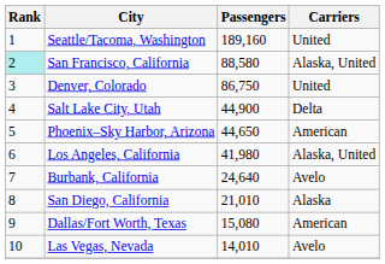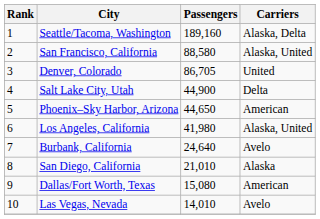 <table class="wikitable sortable" style="font-size: 95%">
 <tr>
 <th>Rank</th>
 <th>City</th>
 <th>Passengers</th>
 <th>Carriers</th>
 </tr>
 <tr>
 <td>1</td>
 <td> <a href='#'>Seattle/Tacoma, Washington</a></td>
 <td>189,160</td>
-<td>United</td>
+<td>Alaska, Delta</td>
 </tr>
 <tr>
-<td style="background: paleturquoise;">2</td>
+<td>2</td>
 <td> <a href='#'>San Francisco, California</a></td>
 <td>88,580</td>
 <td>Alaska, United</td>
 </tr>
 <tr>
 <td>3</td>
 <td> <a href='#'>Denver, Colorado</a></td>
-<td>86,750</td>
+<td>86,705</td>
 <td>United</td>
 </tr>
 <tr>
 <td>4</td>
 <td> <a href='#'>Salt Lake City, Utah</a></td>
 <td>44,900</td>
 <td>Delta</td>
 </tr>
 <tr>
 <td>5</td>
 <td> <a href='#'>Phoenix–Sky Harbor, Arizona</a></td>
 <td>44,650</td>
 <td>American</td>
 </tr>
 <tr>
 <td>6</td>
 <td> <a href='#'>Los Angeles, California</a></td>
 <td>41,980</td>
 <td>Alaska, United</td>
 </tr>
 <tr>
 <td>7</td>
 <td> <a href='#'>Burbank, California</a></td>
 <td>24,640</td>
 <td>Avelo</td>
 </tr>
 <tr>
 <td>8</td>
 <td> <a href='#'>San Diego, California</a></td>
 <td>21,010</td>
 <td>Alaska</td>
 </tr>
 <tr>
 <td>9</td>
 <td> <a href='#'>Dallas/Fort Worth, Texas</a></td>
 <td>15,080</td>
 <td>American</td>
 </tr>
 <tr>
 <td>10</td>
 <td> <a href='#'>Las Vegas, Nevada</a></td>
 <td>14,010</td>
 <td>Avelo</td>
 </tr>
 <tr>
 </tr>
 </table>
